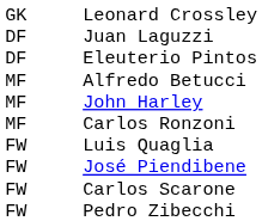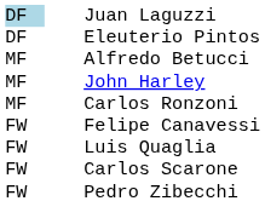 <table cellspacing="0" cellpadding="0" style="font-size:90%; margin:0.2em auto;">
 <tr>
 <th width="25"></th>
 <th width="25"></th>
 </tr>
 <tr>
-<td>GK</td>
-<td></td>
-<td> Leonard Crossley</td>
-</tr>
-<tr>
-<td>DF</td>
+<td style="background: lightblue;">DF</td>
 <td></td>
 <td> Juan Laguzzi</td>
 </tr>
 <tr>
 <td>DF</td>
 <td></td>
 <td> Eleuterio Pintos</td>
 </tr>
 <tr>
 <td>MF</td>
 <td></td>
 <td> Alfredo Betucci</td>
 </tr>
 <tr>
 <td>MF</td>
 <td></td>
 <td> <a href='#'>John Harley</a></td>
 </tr>
 <tr>
 <td>MF</td>
 <td></td>
 <td> Carlos Ronzoni</td>
 </tr>
 <tr>
 <td>FW</td>
 <td></td>
-<td> Luis Quaglia</td>
+<td> Felipe Canavessi</td>
 </tr>
 <tr>
 <td>FW</td>
 <td></td>
-<td> <a href='#'>José Piendibene</a></td>
+<td> Luis Quaglia</td>
 </tr>
 <tr>
 <td>FW</td>
 <td></td>
 <td> Carlos Scarone</td>
 </tr>
 <tr>
 <td>FW</td>
 <td></td>
 <td> Pedro Zibecchi</td>
 </tr>
 </table>
